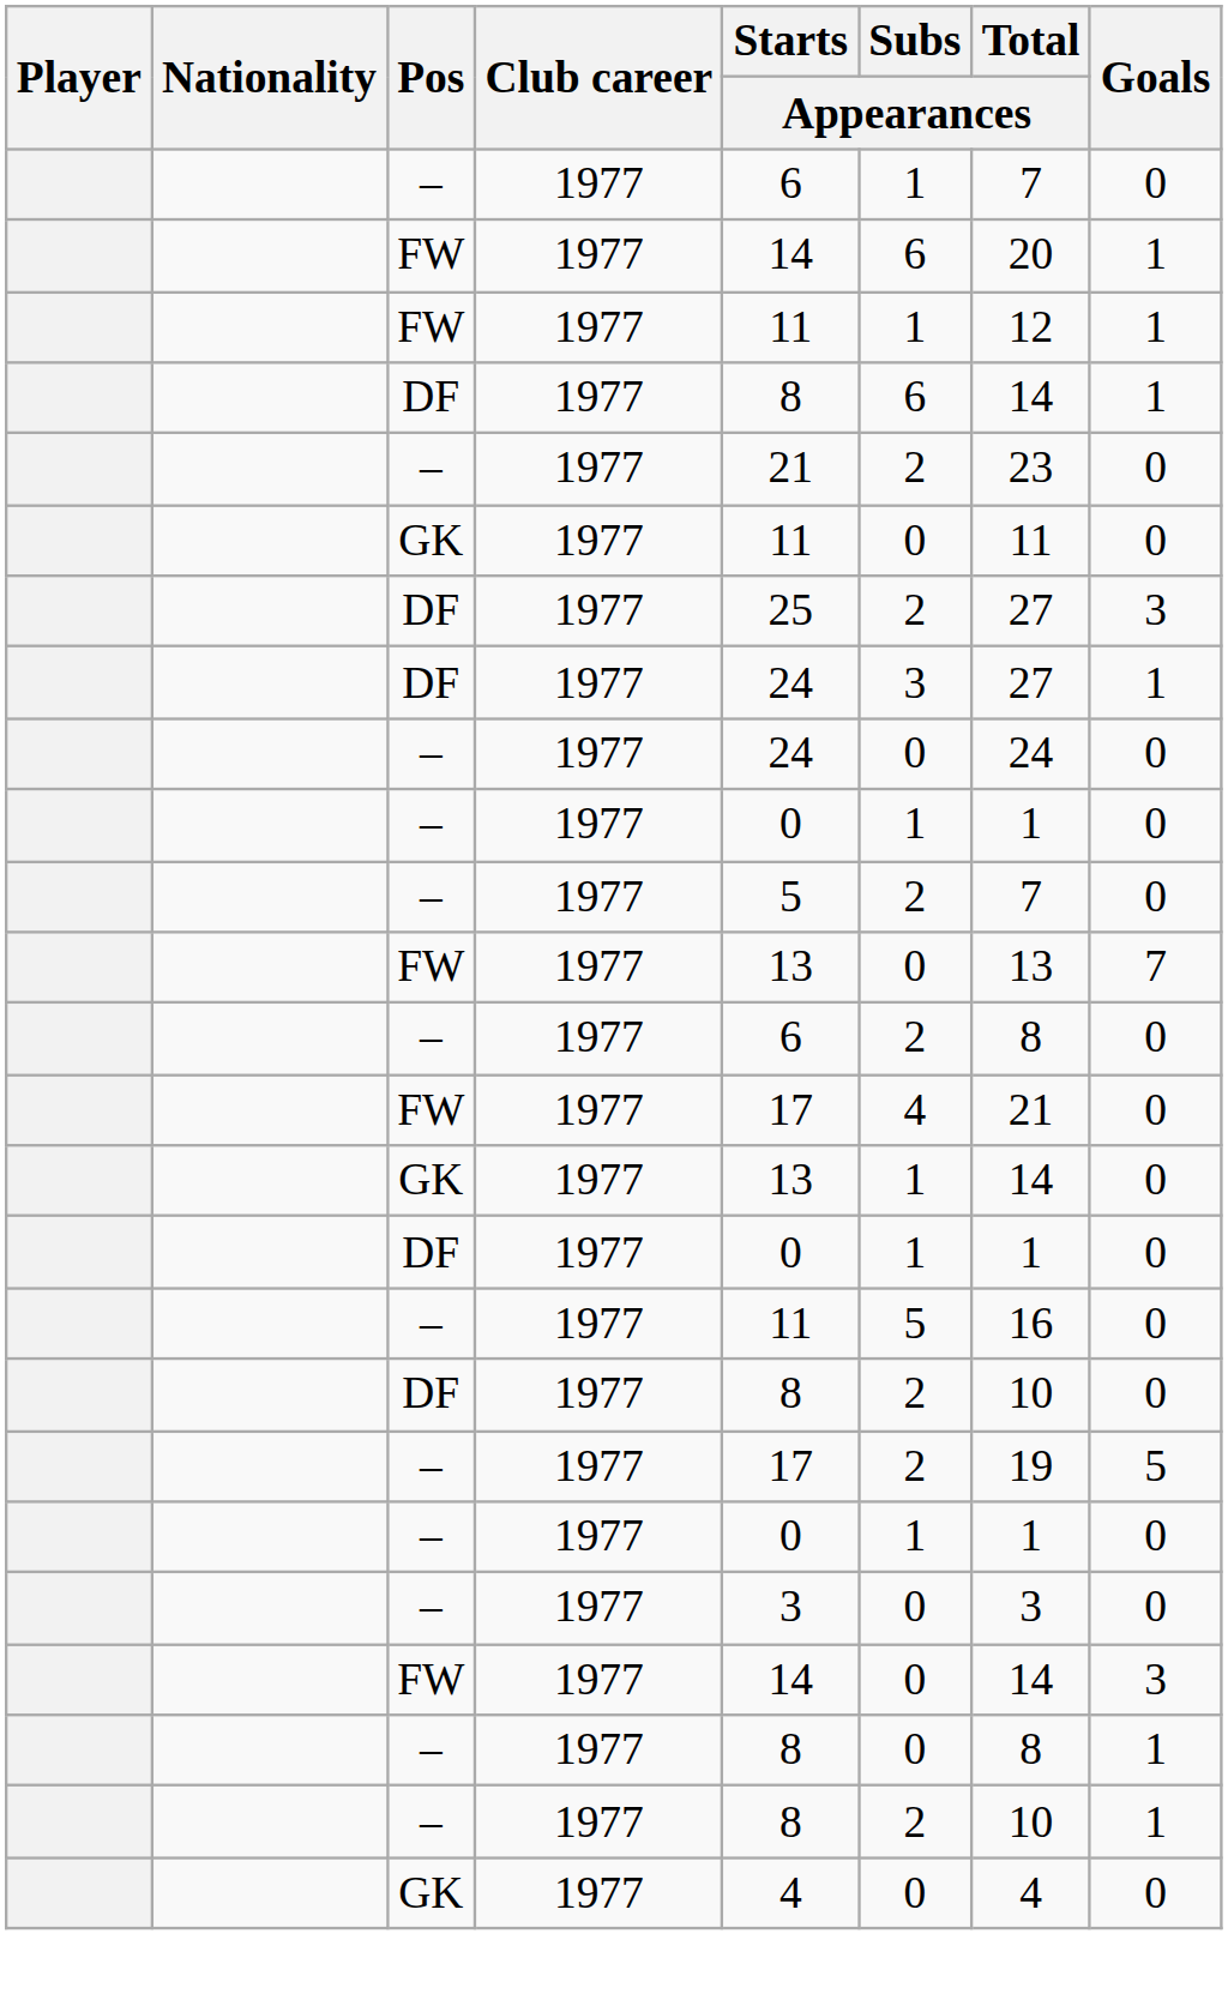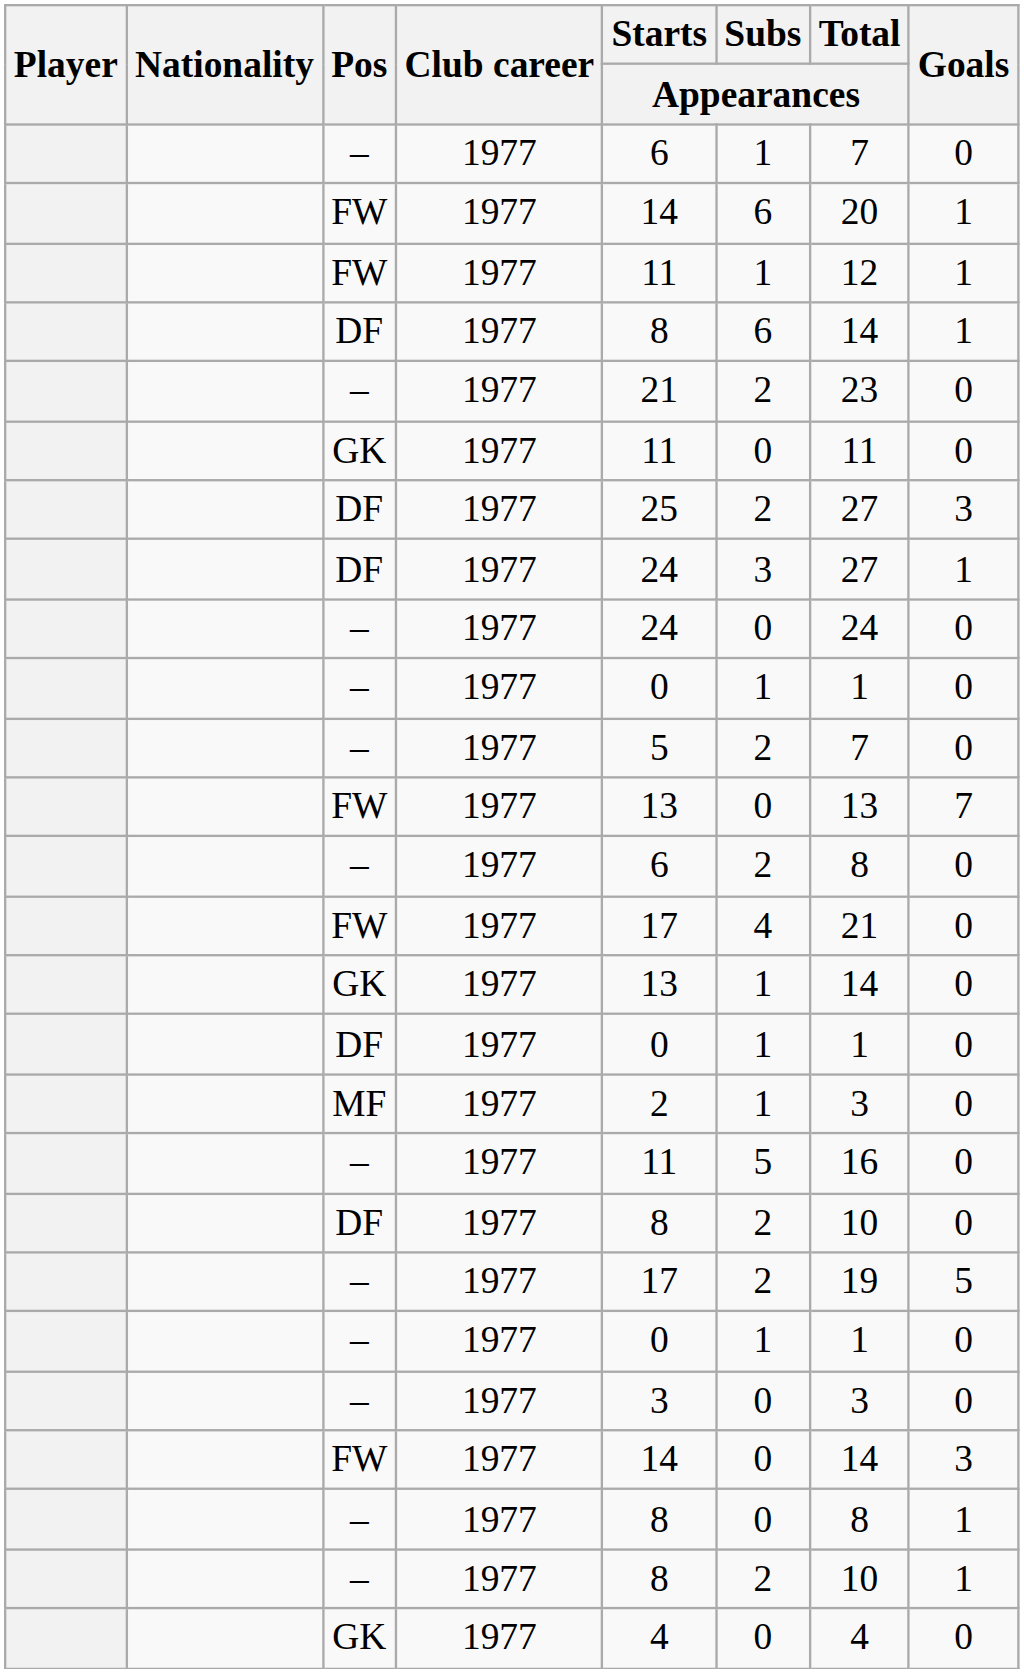 <table class="wikitable sortable plainrowheaders" style="text-align:center;">
 <tr>
 <th scope=col rowspan="2">Player</th>
 <th scope=col rowspan="2">Nationality</th>
 <th scope=col rowspan="2">Pos</th>
 <th scope=col rowspan="2">Club career</th>
 <th scope=col>Starts</th>
 <th scope=col>Subs</th>
 <th scope=col>Total</th>
 <th rowspan="2" scope=col>Goals</th>
 </tr>
 <tr class=unsortable>
 <th scope=col colspan="3">Appearances</th>
 </tr>
 <tr>
 <th scope=row></th>
 <td align="left"></td>
 <td>–</td>
 <td>1977</td>
 <td>6</td>
 <td>1</td>
 <td>7</td>
 <td>0</td>
 </tr>
 <tr>
 <th scope=row></th>
 <td align="left"></td>
 <td>FW</td>
 <td>1977</td>
 <td>14</td>
 <td>6</td>
 <td>20</td>
 <td>1</td>
 </tr>
 <tr>
 <th scope=row></th>
 <td align="left"></td>
 <td>FW</td>
 <td>1977</td>
 <td>11</td>
 <td>1</td>
 <td>12</td>
 <td>1</td>
 </tr>
 <tr>
 <th scope=row></th>
 <td align="left"></td>
 <td>DF</td>
 <td>1977</td>
 <td>8</td>
 <td>6</td>
 <td>14</td>
 <td>1</td>
 </tr>
 <tr>
 <th scope=row></th>
 <td align="left"></td>
 <td>–</td>
 <td>1977</td>
 <td>21</td>
 <td>2</td>
 <td>23</td>
 <td>0</td>
 </tr>
 <tr>
 <th scope=row></th>
 <td align="left"></td>
 <td>GK</td>
 <td>1977</td>
 <td>11</td>
 <td>0</td>
 <td>11</td>
 <td>0</td>
 </tr>
 <tr>
 <th scope=row></th>
 <td align="left"></td>
 <td>DF</td>
 <td>1977</td>
 <td>25</td>
 <td>2</td>
 <td>27</td>
 <td>3</td>
 </tr>
 <tr>
 <th scope=row></th>
 <td align="left"></td>
 <td>DF</td>
 <td>1977</td>
 <td>24</td>
 <td>3</td>
 <td>27</td>
 <td>1</td>
 </tr>
 <tr>
 <th scope=row></th>
 <td align="left"></td>
 <td>–</td>
 <td>1977</td>
 <td>24</td>
 <td>0</td>
 <td>24</td>
 <td>0</td>
 </tr>
 <tr>
 <th scope=row></th>
 <td align="left"></td>
 <td>–</td>
 <td>1977</td>
 <td>0</td>
 <td>1</td>
 <td>1</td>
 <td>0</td>
 </tr>
 <tr>
 <th scope=row></th>
 <td align="left"></td>
 <td>–</td>
 <td>1977</td>
 <td>5</td>
 <td>2</td>
 <td>7</td>
 <td>0</td>
 </tr>
 <tr>
 <th scope=row></th>
 <td align="left"></td>
 <td>FW</td>
 <td>1977</td>
 <td>13</td>
 <td>0</td>
 <td>13</td>
 <td>7</td>
 </tr>
 <tr>
 <th scope=row></th>
 <td align="left"></td>
 <td>–</td>
 <td>1977</td>
 <td>6</td>
 <td>2</td>
 <td>8</td>
 <td>0</td>
 </tr>
 <tr>
 <th scope=row></th>
 <td align="left"></td>
 <td>FW</td>
 <td>1977</td>
 <td>17</td>
 <td>4</td>
 <td>21</td>
 <td>0</td>
 </tr>
 <tr>
 <th scope=row></th>
 <td align="left"></td>
 <td>GK</td>
 <td>1977</td>
 <td>13</td>
 <td>1</td>
 <td>14</td>
 <td>0</td>
 </tr>
 <tr>
 <th scope=row></th>
 <td align="left"></td>
 <td>DF</td>
 <td>1977</td>
 <td>0</td>
 <td>1</td>
 <td>1</td>
 <td>0</td>
 </tr>
 <tr>
 <th scope=row></th>
 <td align="left"></td>
+<td>MF</td>
+<td>1977</td>
+<td>2</td>
+<td>1</td>
+<td>3</td>
+<td>0</td>
+</tr>
+<tr>
+<th scope=row></th>
+<td align="left"></td>
 <td>–</td>
 <td>1977</td>
 <td>11</td>
 <td>5</td>
 <td>16</td>
 <td>0</td>
 </tr>
 <tr>
 <th scope=row></th>
 <td align="left"></td>
 <td>DF</td>
 <td>1977</td>
 <td>8</td>
 <td>2</td>
 <td>10</td>
 <td>0</td>
 </tr>
 <tr>
 <th scope=row></th>
 <td align="left"></td>
 <td>–</td>
 <td>1977</td>
 <td>17</td>
 <td>2</td>
 <td>19</td>
 <td>5</td>
 </tr>
 <tr>
 <th scope=row></th>
 <td align="left"></td>
 <td>–</td>
 <td>1977</td>
 <td>0</td>
 <td>1</td>
 <td>1</td>
 <td>0</td>
 </tr>
 <tr>
 <th scope=row></th>
 <td align="left"></td>
 <td>–</td>
 <td>1977</td>
 <td>3</td>
 <td>0</td>
 <td>3</td>
 <td>0</td>
 </tr>
 <tr>
 <th scope=row></th>
 <td align="left"></td>
 <td>FW</td>
 <td>1977</td>
 <td>14</td>
 <td>0</td>
 <td>14</td>
 <td>3</td>
 </tr>
 <tr>
 <th scope=row></th>
 <td align="left"></td>
 <td>–</td>
 <td>1977</td>
 <td>8</td>
 <td>0</td>
 <td>8</td>
 <td>1</td>
 </tr>
 <tr>
 <th scope=row></th>
 <td align="left"></td>
 <td>–</td>
 <td>1977</td>
 <td>8</td>
 <td>2</td>
 <td>10</td>
 <td>1</td>
 </tr>
 <tr>
 <th scope=row></th>
 <td align="left"></td>
 <td>GK</td>
 <td>1977</td>
 <td>4</td>
 <td>0</td>
 <td>4</td>
 <td>0</td>
 </tr>
 </table>
